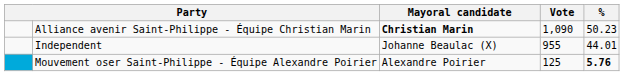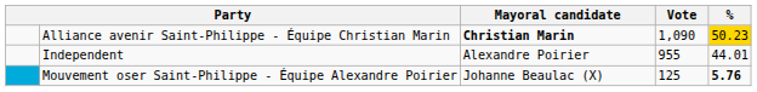 <table class="wikitable">
 <tr>
 <th bgcolor="#DDDDFF" width="230px" colspan="2">Party</th>
 <th bgcolor="#DDDDFF" width="200px">Mayoral candidate</th>
 <th bgcolor="#DDDDFF" width="50px">Vote</th>
 <th bgcolor="#DDDDFF" width="30px">%</th>
 </tr>
 <tr>
 <td> </td>
 <td>Alliance avenir Saint-Philippe - Équipe Christian Marin</td>
 <td><strong>Christian Marin</strong></td>
 <td>1,090</td>
-<td>50.23</td>
+<td style="background: gold;">50.23</td>
 </tr>
 <tr>
 <td> </td>
 <td>Independent</td>
-<td>Johanne Beaulac (X)</td>
+<td>Alexandre Poirier</td>
 <td>955</td>
 <td>44.01</td>
 </tr>
 <tr>
 <td bgcolor=#00aadb width="30px"> </td>
 <td>Mouvement oser Saint-Philippe - Équipe Alexandre Poirier</td>
-<td>Alexandre Poirier</td>
+<td>Johanne Beaulac (X)</td>
 <td>125</td>
 <td><strong>5.76</strong></td>
 </tr>
 </table>
